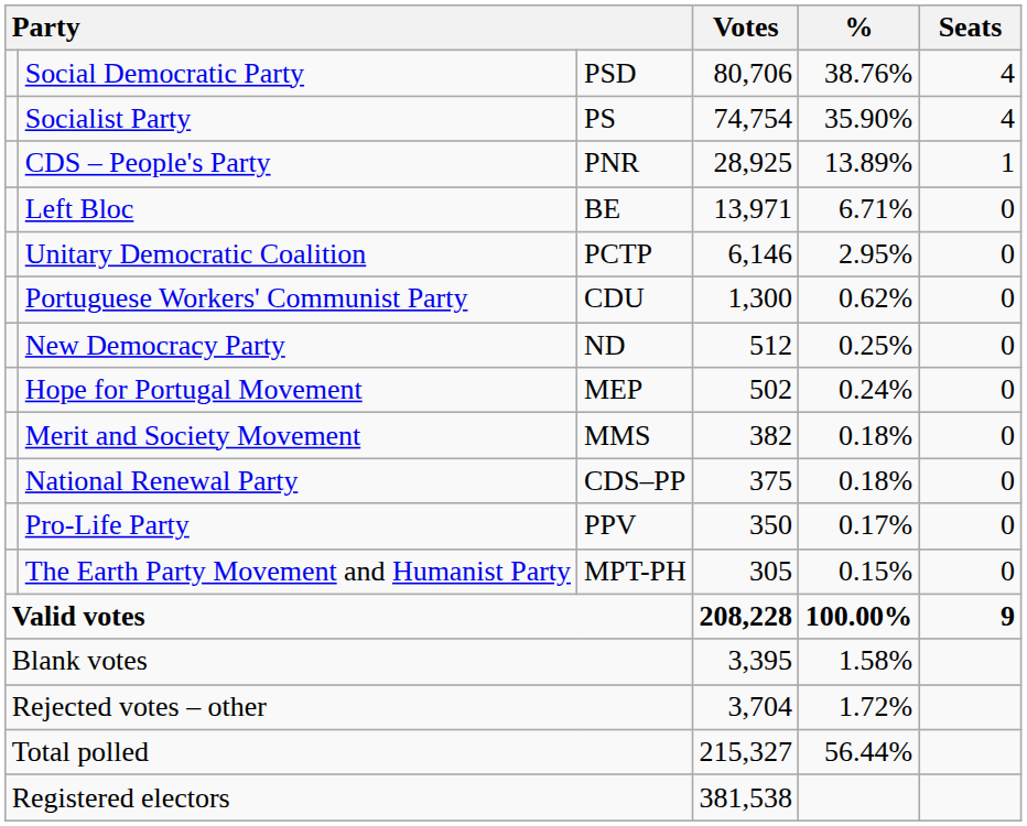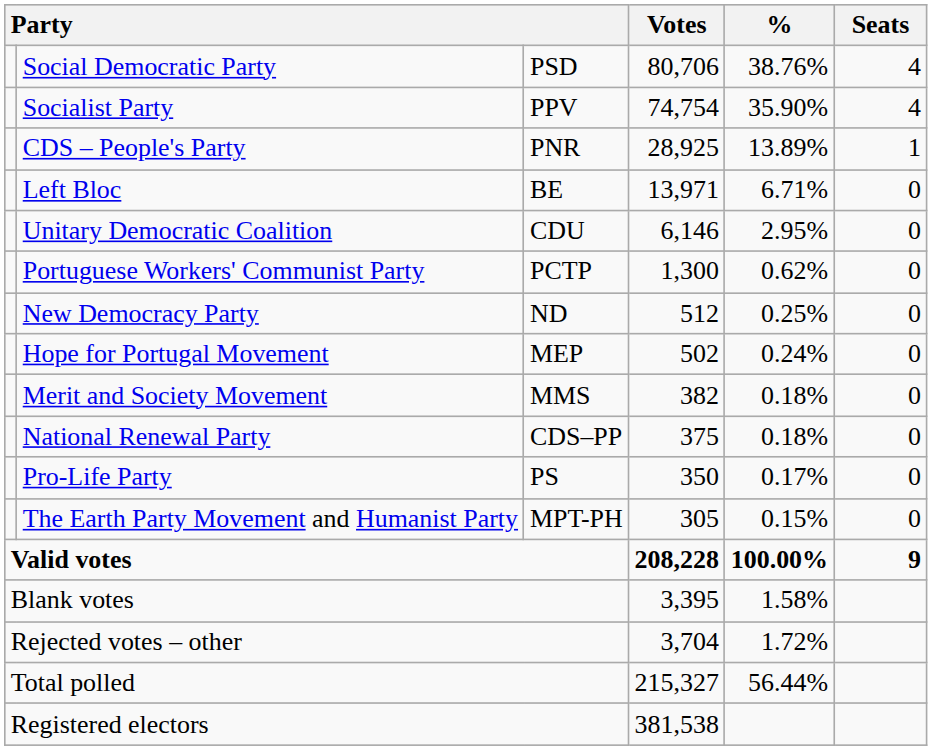 <table class="wikitable" border="1" style="text-align:right;">
 <tr>
 <th style="text-align:left;" colspan=3>Party</th>
 <th align=center width="50">Votes</th>
 <th align=center width="50">%</th>
 <th align=center width="50">Seats</th>
 </tr>
 <tr>
 <td></td>
 <td align=left><a href='#'>Social Democratic Party</a></td>
 <td align=left>PSD</td>
 <td>80,706</td>
 <td>38.76%</td>
 <td>4</td>
 </tr>
 <tr>
 <td></td>
 <td align=left><a href='#'>Socialist Party</a></td>
-<td align=left>PS</td>
+<td align=left>PPV</td>
 <td>74,754</td>
 <td>35.90%</td>
 <td>4</td>
 </tr>
 <tr>
 <td></td>
 <td align=left><a href='#'>CDS – People's Party</a></td>
 <td align=left>PNR</td>
 <td>28,925</td>
 <td>13.89%</td>
 <td>1</td>
 </tr>
 <tr>
 <td></td>
 <td align=left><a href='#'>Left Bloc</a></td>
 <td align=left>BE</td>
 <td>13,971</td>
 <td>6.71%</td>
 <td>0</td>
 </tr>
 <tr>
 <td></td>
 <td align=left style="white-space: nowrap;"><a href='#'>Unitary Democratic Coalition</a></td>
-<td align=left>PCTP</td>
+<td align=left>CDU</td>
 <td>6,146</td>
 <td>2.95%</td>
 <td>0</td>
 </tr>
 <tr>
 <td></td>
 <td align=left><a href='#'>Portuguese Workers' Communist Party</a></td>
-<td align=left>CDU</td>
+<td align=left>PCTP</td>
 <td>1,300</td>
 <td>0.62%</td>
 <td>0</td>
 </tr>
 <tr>
 <td></td>
 <td align=left><a href='#'>New Democracy Party</a></td>
 <td align=left>ND</td>
 <td>512</td>
 <td>0.25%</td>
 <td>0</td>
 </tr>
 <tr>
 <td></td>
 <td align=left><a href='#'>Hope for Portugal Movement</a></td>
 <td align=left>MEP</td>
 <td>502</td>
 <td>0.24%</td>
 <td>0</td>
 </tr>
 <tr>
 <td></td>
 <td align=left><a href='#'>Merit and Society Movement</a></td>
 <td align=left>MMS</td>
 <td>382</td>
 <td>0.18%</td>
 <td>0</td>
 </tr>
 <tr>
 <td></td>
 <td align=left><a href='#'>National Renewal Party</a></td>
 <td align=left style="white-space: nowrap;">CDS–PP</td>
 <td>375</td>
 <td>0.18%</td>
 <td>0</td>
 </tr>
 <tr>
 <td></td>
 <td align=left><a href='#'>Pro-Life Party</a></td>
-<td align=left>PPV</td>
+<td align=left>PS</td>
 <td>350</td>
 <td>0.17%</td>
 <td>0</td>
 </tr>
 <tr>
 <td></td>
 <td align=left><a href='#'>The Earth Party Movement</a> and <a href='#'>Humanist Party</a></td>
 <td align=left>MPT-PH</td>
 <td>305</td>
 <td>0.15%</td>
 <td>0</td>
 </tr>
 <tr style="font-weight:bold">
 <td align=left colspan=3>Valid votes</td>
 <td>208,228</td>
 <td>100.00%</td>
 <td>9</td>
 </tr>
 <tr>
 <td align=left colspan=3>Blank votes</td>
 <td>3,395</td>
 <td>1.58%</td>
 <td></td>
 </tr>
 <tr>
 <td align=left colspan=3>Rejected votes – other</td>
 <td>3,704</td>
 <td>1.72%</td>
 <td></td>
 </tr>
 <tr>
 <td align=left colspan=3>Total polled</td>
 <td>215,327</td>
 <td>56.44%</td>
 <td></td>
 </tr>
 <tr>
 <td align=left colspan=3>Registered electors</td>
 <td>381,538</td>
 <td></td>
 <td></td>
 </tr>
 </table>
